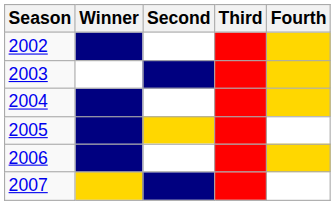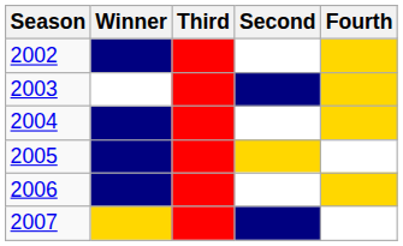 <table class="wikitable">
 <tr style="background:#efefef;">
 <th>Season</th>
 <th>Winner</th>
+<th>Third</th>
 <th>Second</th>
-<th>Third</th>
 <th>Fourth</th>
 </tr>
 <tr>
 <td><a href='#'>2002</a></td>
 <td bgcolor="Navy" div style="text-align: center;"></td>
+<td bgcolor="Red" div style="text-align: center;"></td>
 <td bgcolor="White" div style="text-align: center;"></td>
-<td bgcolor="Red" div style="text-align: center;"></td>
 <td bgcolor="Gold" div style="text-align: center;"></td>
 </tr>
 <tr>
 <td><a href='#'>2003</a></td>
 <td bgcolor="White" div style="text-align: center;"></td>
+<td bgcolor="Red" div style="text-align: center;"></td>
 <td bgcolor="Navy" div style="text-align: center;"></td>
-<td bgcolor="Red" div style="text-align: center;"></td>
 <td bgcolor="Gold" div style="text-align: center;"></td>
 </tr>
 <tr>
 <td><a href='#'>2004</a></td>
 <td bgcolor="Navy" div style="text-align: center;"></td>
+<td bgcolor="Red" div style="text-align: center;"></td>
 <td bgcolor="White" div style="text-align: center;"></td>
-<td bgcolor="Red" div style="text-align: center;"></td>
 <td bgcolor="Gold" div style="text-align: center;"></td>
 </tr>
 <tr>
 <td><a href='#'>2005</a></td>
 <td bgcolor="Navy" div style="text-align: center;"></td>
+<td bgcolor="Red" div style="text-align: center;"></td>
 <td bgcolor="Gold" div style="text-align: center;"></td>
-<td bgcolor="Red" div style="text-align: center;"></td>
 <td bgcolor="White" div style="text-align: center;"></td>
 </tr>
 <tr>
 <td><a href='#'>2006</a></td>
 <td bgcolor="Navy" div style="text-align: center;"></td>
+<td bgcolor="Red" div style="text-align: center;"></td>
 <td bgcolor="White" div style="text-align: center;"></td>
-<td bgcolor="Red" div style="text-align: center;"></td>
 <td bgcolor="Gold" div style="text-align: center;"></td>
 </tr>
 <tr>
 <td><a href='#'>2007</a></td>
 <td bgcolor="Gold" div style="text-align: center;"></td>
+<td bgcolor="Red" div style="text-align: center;"></td>
 <td bgcolor="Navy" div style="text-align: center;"></td>
-<td bgcolor="Red" div style="text-align: center;"></td>
 <td bgcolor="White" div style="text-align: center;"></td>
 </tr>
 </table>
